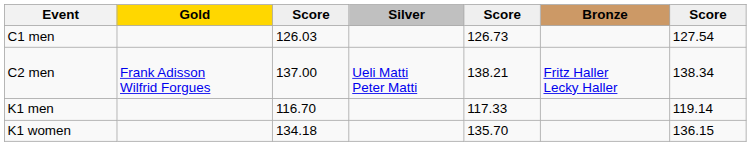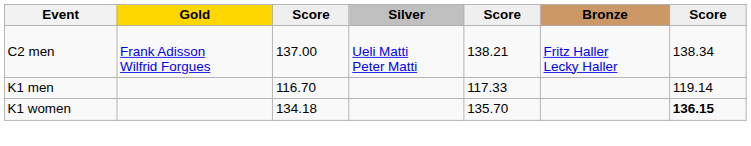 <table class="wikitable" width=100%>
 <tr>
 <th>Event</th>
 <td align=center bgcolor="gold"><strong>Gold</strong></td>
 <td align=center bgcolor="EFEFEF"><strong>Score</strong></td>
 <td align=center bgcolor="silver"><strong>Silver</strong></td>
 <td align=center bgcolor="EFEFEF"><strong>Score</strong></td>
 <td align=center bgcolor="CC9966"><strong>Bronze</strong></td>
 <td align=center bgcolor="EFEFEF"><strong>Score</strong></td>
-</tr>
-<tr>
-<td>C1 men</td>
-<td></td>
-<td>126.03</td>
-<td></td>
-<td>126.73</td>
-<td></td>
-<td>127.54</td>
 </tr>
 <tr>
 <td>C2 men</td>
 <td><br><a href='#'>Frank Adisson</a><br><a href='#'>Wilfrid Forgues</a></td>
 <td>137.00</td>
 <td><br><a href='#'>Ueli Matti</a><br><a href='#'>Peter Matti</a></td>
 <td>138.21</td>
 <td><br><a href='#'>Fritz Haller</a><br><a href='#'>Lecky Haller</a></td>
 <td>138.34</td>
 </tr>
 <tr>
 <td>K1 men</td>
 <td></td>
 <td>116.70</td>
 <td></td>
 <td>117.33</td>
 <td></td>
 <td>119.14</td>
 </tr>
 <tr>
 <td>K1 women</td>
 <td></td>
 <td>134.18</td>
 <td></td>
 <td>135.70</td>
 <td></td>
-<td>136.15</td>
+<td><strong>136.15</strong></td>
 </tr>
 </table>
